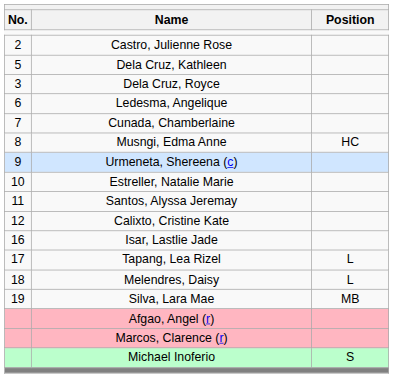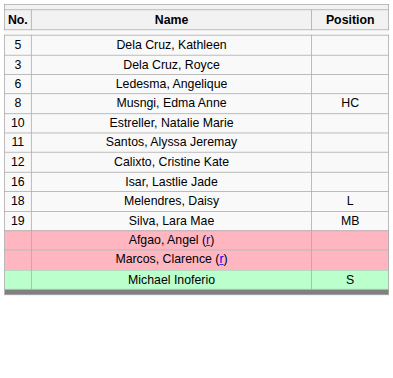 <table class='wikitable mw-collapsible mw-collapsed' style='text-align: center; width: 500px; border: none;'>
 <tr>
 <th style='text-align: left;' colspan=3></th>
 </tr>
 <tr>
 <th style='width: 7%;'>No.</th>
 <th>Name</th>
 <th style='width: 20%;'>Position</th>
 </tr>
 <tr>
 <td style='border: none;'></td>
-</tr>
-<tr>
-<td>2</td>
-<td>Castro, Julienne Rose</td>
-<td></td>
 </tr>
 <tr>
 <td>5</td>
 <td>Dela Cruz, Kathleen</td>
 <td></td>
 </tr>
 <tr>
 <td>3</td>
 <td>Dela Cruz, Royce</td>
 <td></td>
 </tr>
 <tr>
 <td>6</td>
 <td>Ledesma, Angelique</td>
 <td></td>
 </tr>
 <tr>
-<td>7</td>
-<td>Cunada, Chamberlaine</td>
-<td></td>
-</tr>
-<tr>
 <td>8</td>
 <td>Musngi, Edma Anne</td>
 <td>HC</td>
-</tr>
-<tr bgcolor=#D0E6FF>
-<td>9</td>
-<td>Urmeneta, Shereena (<a href='#'>c</a>)</td>
-<td></td>
 </tr>
 <tr>
 <td>10</td>
 <td>Estreller, Natalie Marie</td>
 <td></td>
 </tr>
 <tr>
 <td>11</td>
 <td>Santos, Alyssa Jeremay</td>
 <td></td>
 </tr>
 <tr>
 <td>12</td>
 <td>Calixto, Cristine Kate</td>
 <td></td>
 </tr>
 <tr>
 <td>16</td>
 <td>Isar, Lastlie Jade</td>
 <td></td>
-</tr>
-<tr>
-<td>17</td>
-<td>Tapang, Lea Rizel</td>
-<td>L</td>
 </tr>
 <tr>
 <td>18</td>
 <td>Melendres, Daisy</td>
 <td>L</td>
 </tr>
 <tr>
 <td>19</td>
 <td>Silva, Lara Mae</td>
 <td>MB</td>
 </tr>
 <tr bgcolor=#FFB6C1>
 <td></td>
 <td>Afgao, Angel (<a href='#'>r</a>)</td>
 <td></td>
 </tr>
 <tr bgcolor=#FFB6C1>
 <td></td>
 <td>Marcos, Clarence (<a href='#'>r</a>)</td>
 <td></td>
 </tr>
 <tr bgcolor=#BBFFCC>
 <td></td>
 <td>Michael Inoferio</td>
 <td>S</td>
 </tr>
 <tr>
 <th style='background: grey;' colspan=3></th>
 </tr>
 </table>
